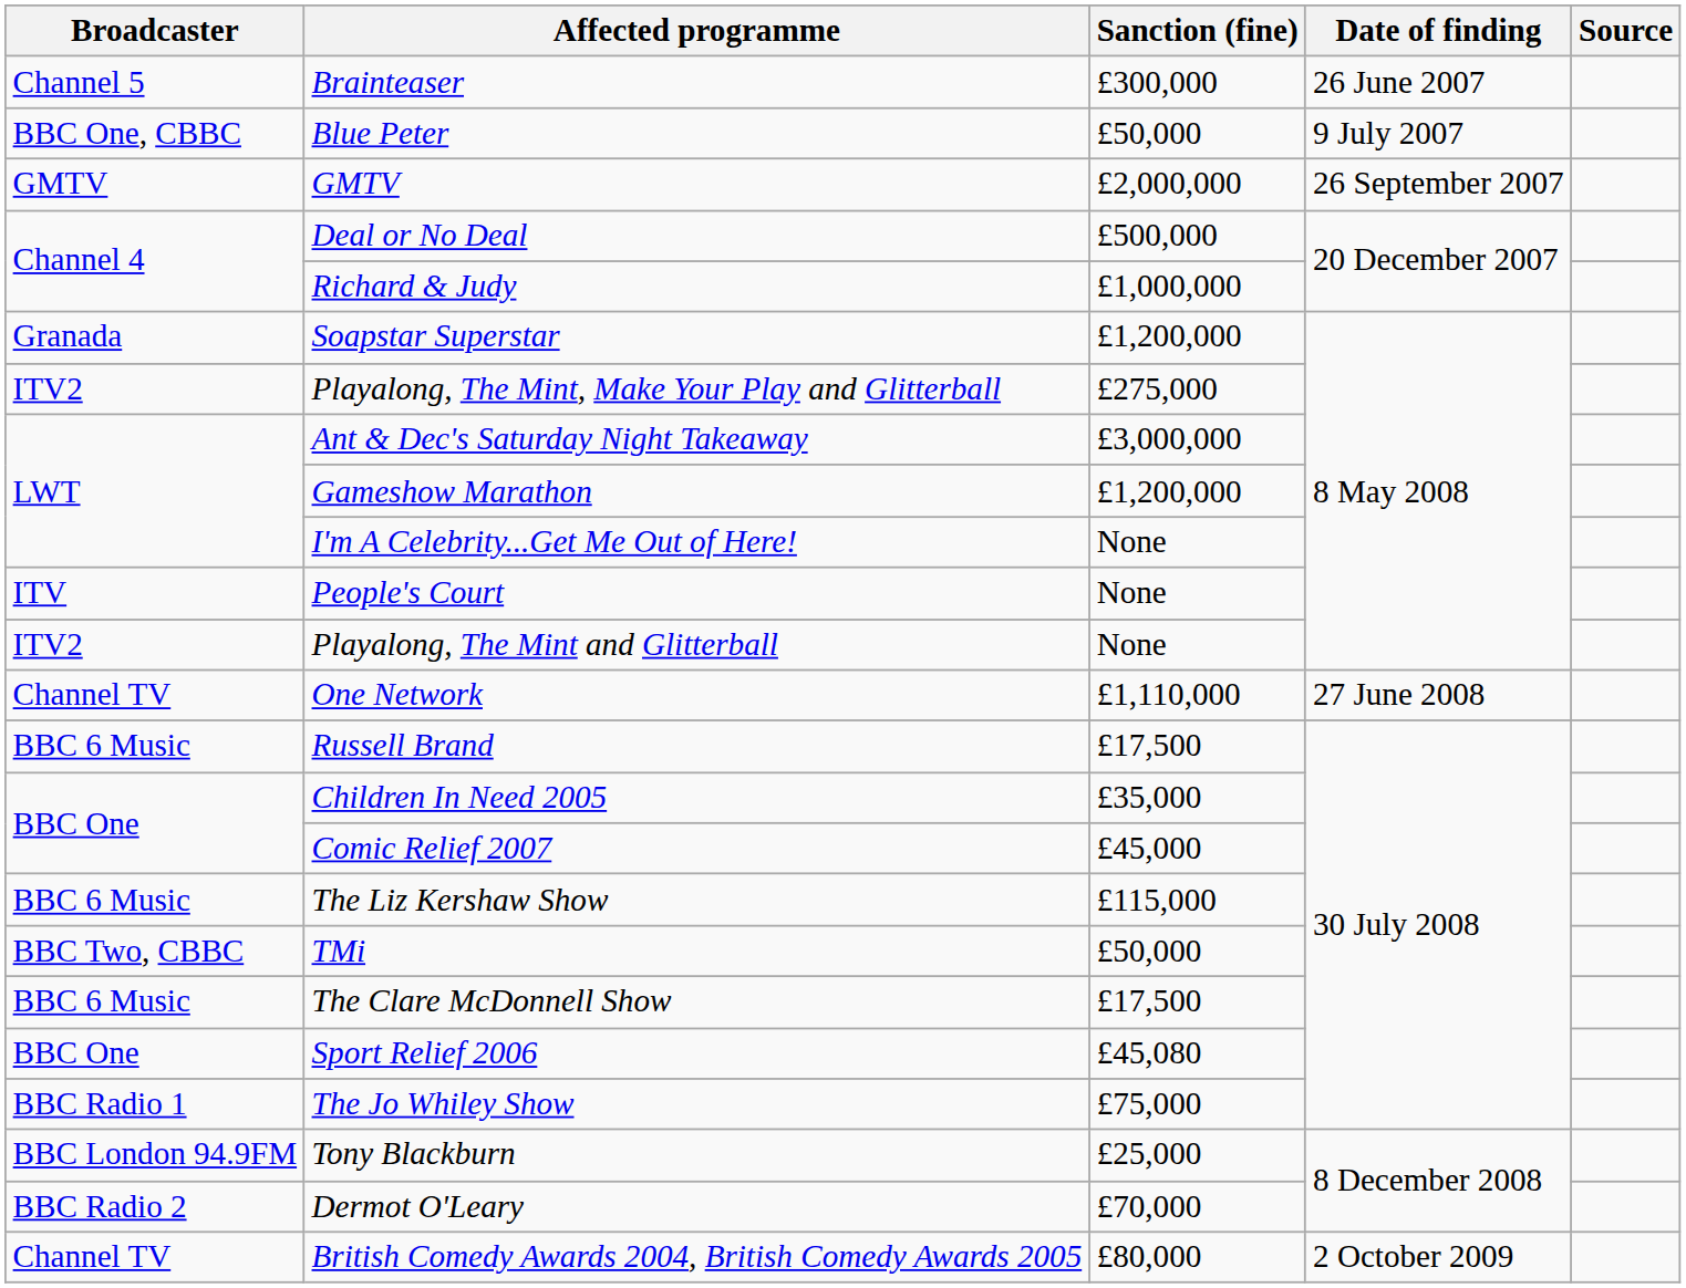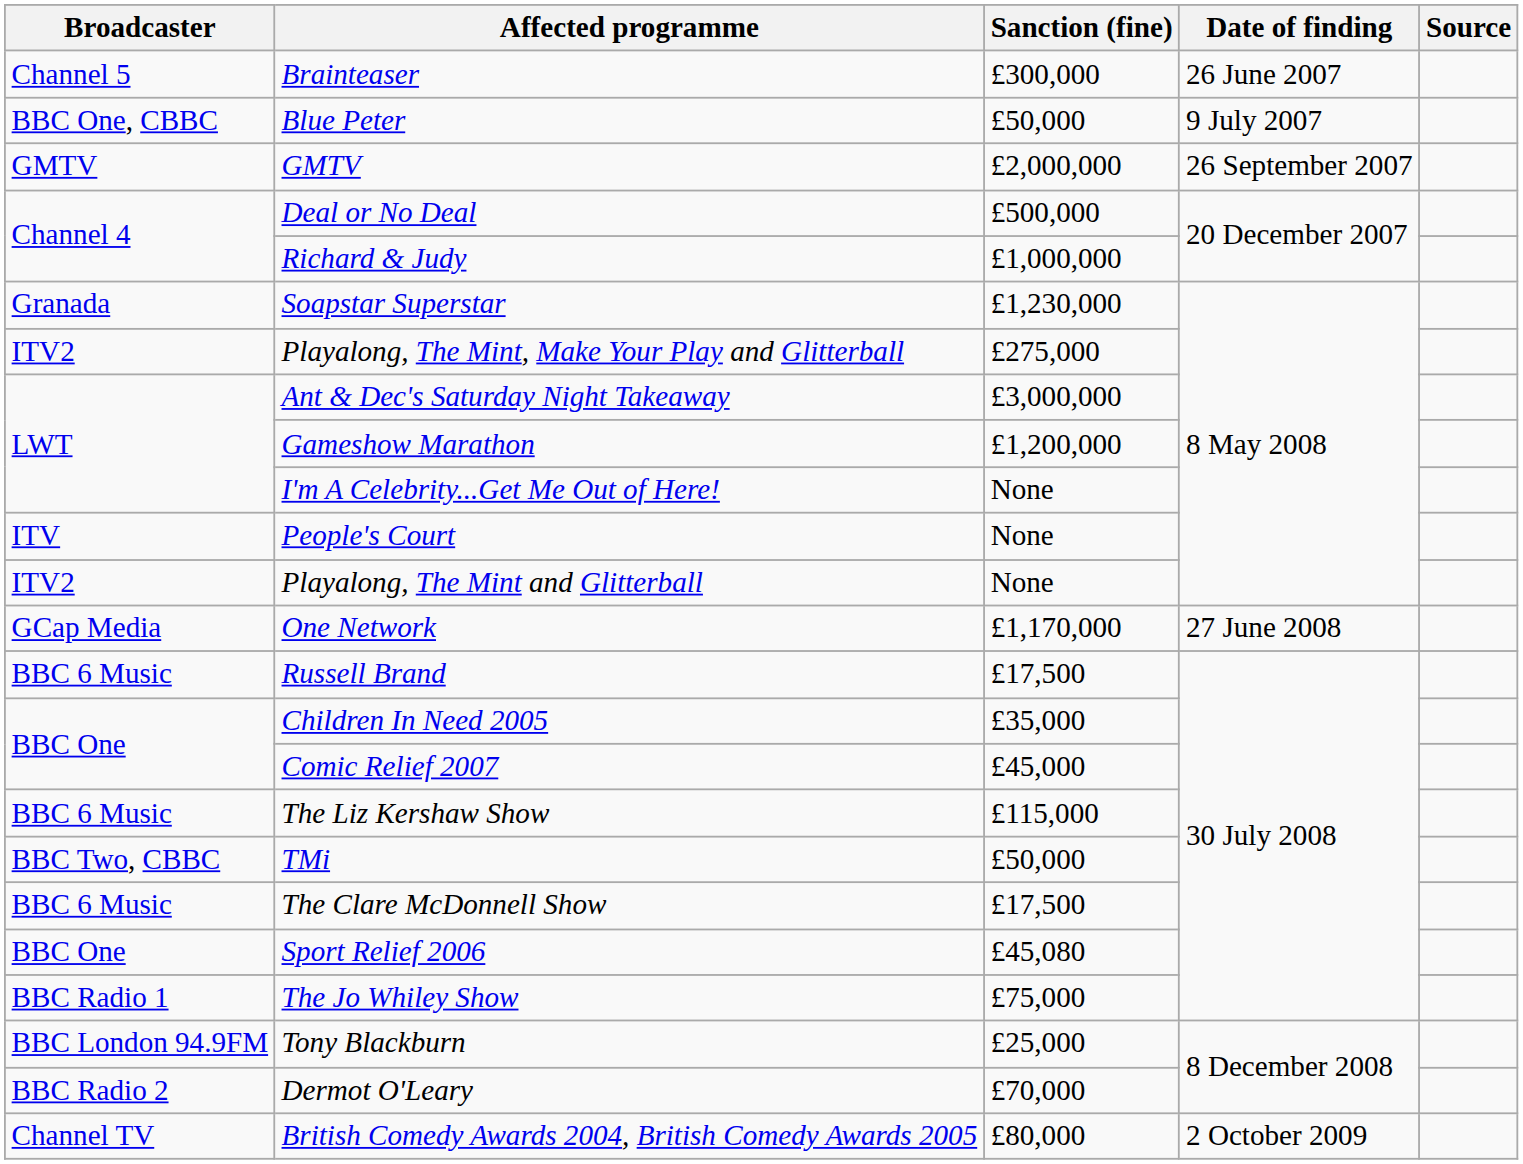 <table class="wikitable sortable">
 <tr>
 <th>Broadcaster</th>
 <th>Affected programme</th>
 <th>Sanction (fine)</th>
 <th>Date of finding</th>
 <th>Source</th>
 </tr>
 <tr>
 <td><a href='#'>Channel 5</a></td>
 <td><em><a href='#'>Brainteaser</a></em></td>
 <td>£300,000</td>
 <td>26 June 2007</td>
 <td></td>
 </tr>
 <tr>
 <td><a href='#'>BBC One</a>, <a href='#'>CBBC</a></td>
 <td><em><a href='#'>Blue Peter</a></em></td>
 <td>£50,000</td>
 <td>9 July 2007</td>
 <td></td>
 </tr>
 <tr>
 <td><a href='#'>GMTV</a></td>
 <td><em><a href='#'>GMTV</a></em></td>
 <td>£2,000,000</td>
 <td>26 September 2007</td>
 <td></td>
 </tr>
 <tr>
 <td rowspan="2"><a href='#'>Channel 4</a></td>
 <td><em><a href='#'>Deal or No Deal</a></em></td>
 <td>£500,000</td>
 <td rowspan="2">20 December 2007</td>
 <td></td>
 </tr>
 <tr>
 <td><em><a href='#'>Richard & Judy</a></em></td>
 <td>£1,000,000</td>
 <td></td>
 </tr>
 <tr>
 <td><a href='#'>Granada</a></td>
 <td><em><a href='#'>Soapstar Superstar</a></em></td>
-<td>£1,200,000</td>
+<td>£1,230,000</td>
 <td rowspan="7">8 May 2008</td>
 <td></td>
 </tr>
 <tr>
 <td><a href='#'>ITV2</a></td>
 <td><em>Playalong, <a href='#'>The Mint</a>, <a href='#'>Make Your Play</a> and <a href='#'>Glitterball</a></em></td>
 <td>£275,000</td>
 <td></td>
 </tr>
 <tr>
 <td rowspan="3"><a href='#'>LWT</a></td>
 <td><em><a href='#'>Ant & Dec's Saturday Night Takeaway</a></em></td>
 <td>£3,000,000</td>
 <td></td>
 </tr>
 <tr>
 <td><em><a href='#'>Gameshow Marathon</a></em></td>
 <td>£1,200,000</td>
 <td></td>
 </tr>
 <tr>
 <td><em><a href='#'>I'm A Celebrity...Get Me Out of Here!</a></em></td>
 <td>None</td>
 <td></td>
 </tr>
 <tr>
 <td><a href='#'>ITV</a></td>
 <td><em><a href='#'>People's Court</a></em></td>
 <td>None</td>
 <td></td>
 </tr>
 <tr>
 <td><a href='#'>ITV2</a></td>
 <td><em>Playalong, <a href='#'>The Mint</a> and <a href='#'>Glitterball</a></em></td>
 <td>None</td>
 <td></td>
 </tr>
 <tr>
-<td><a href='#'>Channel TV</a></td>
+<td><a href='#'>GCap Media</a></td>
 <td><em><a href='#'>One Network</a></em></td>
-<td>£1,110,000</td>
+<td>£1,170,000</td>
 <td>27 June 2008</td>
 <td></td>
 </tr>
 <tr>
 <td><a href='#'>BBC 6 Music</a></td>
 <td><em><a href='#'>Russell Brand</a></em></td>
 <td>£17,500</td>
 <td rowspan="8">30 July 2008</td>
 <td></td>
 </tr>
 <tr>
 <td rowspan="2"><a href='#'>BBC One</a></td>
 <td><em><a href='#'>Children In Need 2005</a></em></td>
 <td>£35,000</td>
 <td></td>
 </tr>
 <tr>
 <td><em><a href='#'>Comic Relief 2007</a></em></td>
 <td>£45,000</td>
 <td></td>
 </tr>
 <tr>
 <td><a href='#'>BBC 6 Music</a></td>
 <td><em>The Liz Kershaw Show</em></td>
 <td>£115,000</td>
 <td></td>
 </tr>
 <tr>
 <td><a href='#'>BBC Two</a>, <a href='#'>CBBC</a></td>
 <td><em><a href='#'>TMi</a></em></td>
 <td>£50,000</td>
 <td></td>
 </tr>
 <tr>
 <td><a href='#'>BBC 6 Music</a></td>
 <td><em>The Clare McDonnell Show</em></td>
 <td>£17,500</td>
 <td></td>
 </tr>
 <tr>
 <td><a href='#'>BBC One</a></td>
 <td><em><a href='#'>Sport Relief 2006</a></em></td>
 <td>£45,080</td>
 <td></td>
 </tr>
 <tr>
 <td><a href='#'>BBC Radio 1</a></td>
 <td><em><a href='#'>The Jo Whiley Show</a></em></td>
 <td>£75,000</td>
 <td></td>
 </tr>
 <tr>
 <td><a href='#'>BBC London 94.9FM</a></td>
 <td><em>Tony Blackburn</em></td>
 <td>£25,000</td>
 <td rowspan="2">8 December 2008</td>
 <td></td>
 </tr>
 <tr>
 <td><a href='#'>BBC Radio 2</a></td>
 <td><em>Dermot O'Leary</em></td>
 <td>£70,000</td>
 <td></td>
 </tr>
 <tr>
 <td><a href='#'>Channel TV</a></td>
 <td><em><a href='#'>British Comedy Awards 2004</a>, <a href='#'>British Comedy Awards 2005</a></em></td>
 <td>£80,000</td>
 <td>2 October 2009</td>
 <td></td>
 </tr>
 </table>
